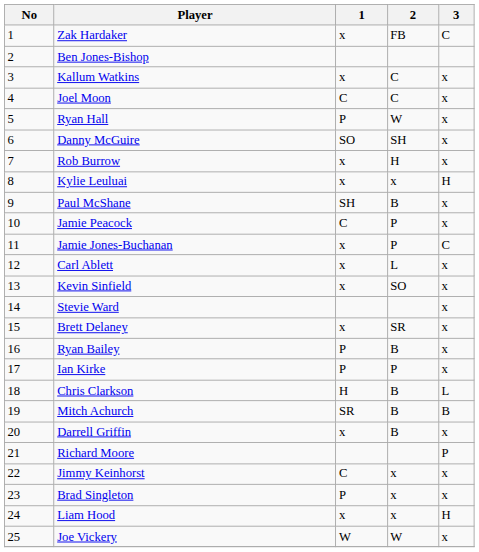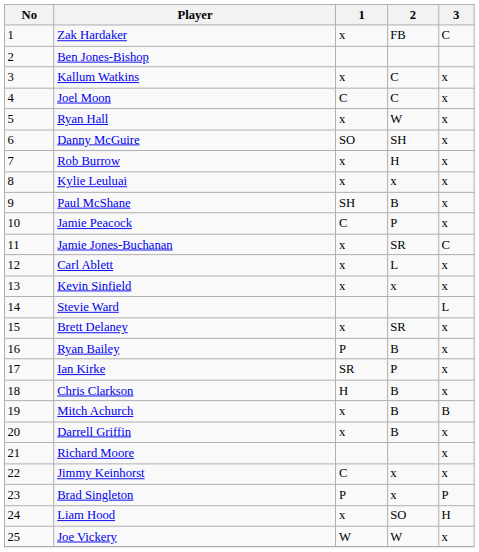 <table class="wikitable" style="font-size:85%;" width="40%">
 <tr>
 <th>No</th>
 <th>Player</th>
 <th>1</th>
 <th>2</th>
 <th>3</th>
 </tr>
 <tr>
 <td>1</td>
 <td><a href='#'>Zak Hardaker</a></td>
 <td>x</td>
 <td>FB</td>
 <td>C</td>
 </tr>
 <tr>
 <td>2</td>
 <td><a href='#'>Ben Jones-Bishop</a></td>
 <td></td>
 <td></td>
 <td></td>
 </tr>
 <tr>
 <td>3</td>
 <td><a href='#'>Kallum Watkins</a></td>
 <td>x</td>
 <td>C</td>
 <td>x</td>
 </tr>
 <tr>
 <td>4</td>
 <td><a href='#'>Joel Moon</a></td>
 <td>C</td>
 <td>C</td>
 <td>x</td>
 </tr>
 <tr>
 <td>5</td>
 <td><a href='#'>Ryan Hall</a></td>
-<td>P</td>
+<td>x</td>
 <td>W</td>
 <td>x</td>
 </tr>
 <tr>
 <td>6</td>
 <td><a href='#'>Danny McGuire</a></td>
 <td>SO</td>
 <td>SH</td>
 <td>x</td>
 </tr>
 <tr>
 <td>7</td>
 <td><a href='#'>Rob Burrow</a></td>
 <td>x</td>
 <td>H</td>
 <td>x</td>
 </tr>
 <tr>
 <td>8</td>
 <td><a href='#'>Kylie Leuluai</a></td>
 <td>x</td>
 <td>x</td>
-<td>H</td>
+<td>x</td>
 </tr>
 <tr>
 <td>9</td>
 <td><a href='#'>Paul McShane</a></td>
 <td>SH</td>
 <td>B</td>
 <td>x</td>
 </tr>
 <tr>
 <td>10</td>
 <td><a href='#'>Jamie Peacock</a></td>
 <td>C</td>
 <td>P</td>
 <td>x</td>
 </tr>
 <tr>
 <td>11</td>
 <td><a href='#'>Jamie Jones-Buchanan</a></td>
 <td>x</td>
-<td>P</td>
+<td>SR</td>
 <td>C</td>
 </tr>
 <tr>
 <td>12</td>
 <td><a href='#'>Carl Ablett</a></td>
 <td>x</td>
 <td>L</td>
 <td>x</td>
 </tr>
 <tr>
 <td>13</td>
 <td><a href='#'>Kevin Sinfield</a></td>
 <td>x</td>
-<td>SO</td>
+<td>x</td>
 <td>x</td>
 </tr>
 <tr>
 <td>14</td>
 <td><a href='#'>Stevie Ward</a></td>
 <td></td>
 <td></td>
-<td>x</td>
+<td>L</td>
 </tr>
 <tr>
 <td>15</td>
 <td><a href='#'>Brett Delaney</a></td>
 <td>x</td>
 <td>SR</td>
 <td>x</td>
 </tr>
 <tr>
 <td>16</td>
 <td><a href='#'>Ryan Bailey</a></td>
 <td>P</td>
 <td>B</td>
 <td>x</td>
 </tr>
 <tr>
 <td>17</td>
 <td><a href='#'>Ian Kirke</a></td>
-<td>P</td>
+<td>SR</td>
 <td>P</td>
 <td>x</td>
 </tr>
 <tr>
 <td>18</td>
 <td><a href='#'>Chris Clarkson</a></td>
 <td>H</td>
 <td>B</td>
-<td>L</td>
+<td>x</td>
 </tr>
 <tr>
 <td>19</td>
 <td><a href='#'>Mitch Achurch</a></td>
-<td>SR</td>
+<td>x</td>
 <td>B</td>
 <td>B</td>
 </tr>
 <tr>
 <td>20</td>
 <td><a href='#'>Darrell Griffin</a></td>
 <td>x</td>
 <td>B</td>
 <td>x</td>
 </tr>
 <tr>
 <td>21</td>
 <td><a href='#'>Richard Moore</a></td>
 <td></td>
 <td></td>
-<td>P</td>
+<td>x</td>
 </tr>
 <tr>
 <td>22</td>
 <td><a href='#'>Jimmy Keinhorst</a></td>
 <td>C</td>
 <td>x</td>
 <td>x</td>
 </tr>
 <tr>
 <td>23</td>
 <td><a href='#'>Brad Singleton</a></td>
 <td>P</td>
 <td>x</td>
-<td>x</td>
+<td>P</td>
 </tr>
 <tr>
 <td>24</td>
 <td><a href='#'>Liam Hood</a></td>
 <td>x</td>
-<td>x</td>
+<td>SO</td>
 <td>H</td>
 </tr>
 <tr>
 <td>25</td>
 <td><a href='#'>Joe Vickery</a></td>
 <td>W</td>
 <td>W</td>
 <td>x</td>
 </tr>
 <tr>
 </tr>
 </table>
